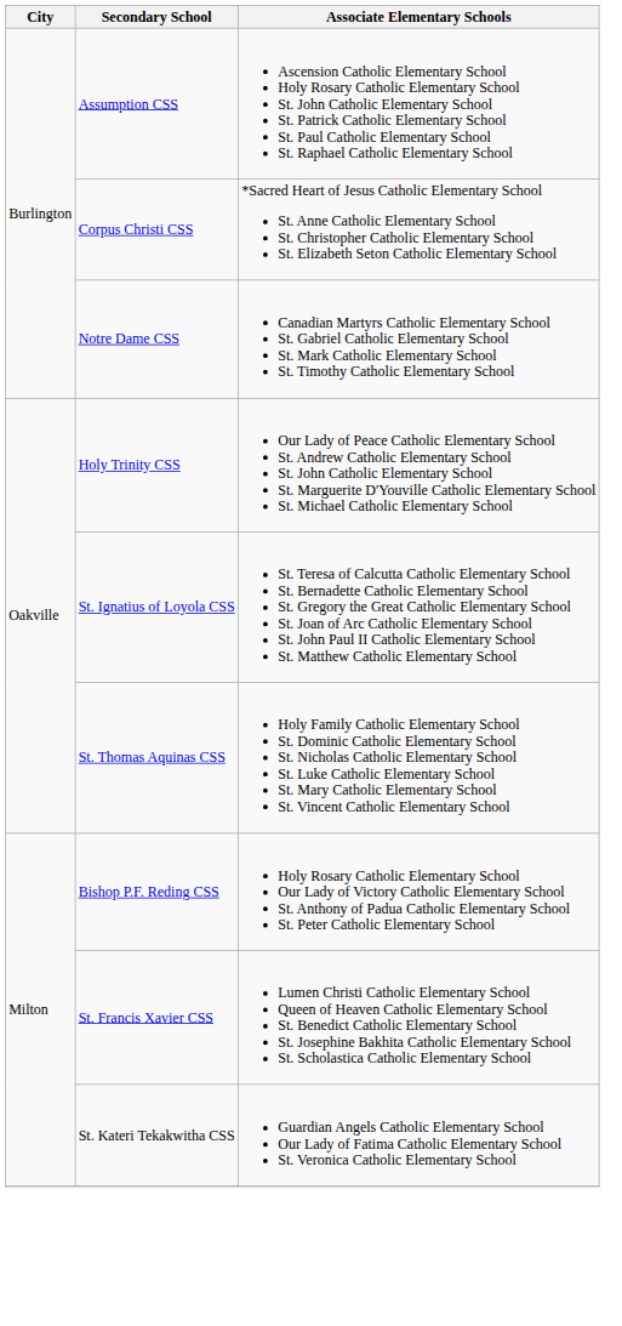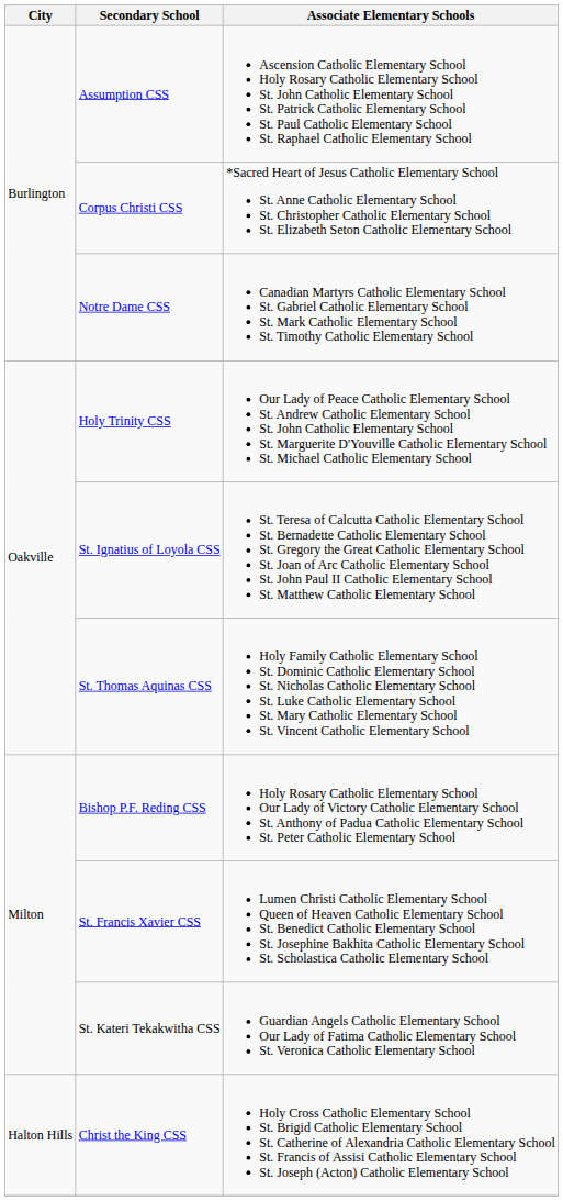 <table class="wikitable">
 <tr>
 <th>City</th>
 <th>Secondary School</th>
 <th>Associate Elementary Schools</th>
 </tr>
 <tr>
 <td rowspan="3">Burlington</td>
 <td><a href='#'>Assumption CSS</a></td>
 <td><br><ul><li>Ascension Catholic Elementary School</li><li>Holy Rosary Catholic Elementary School</li><li>St. John Catholic Elementary School</li><li>St. Patrick Catholic Elementary School</li><li>St. Paul Catholic Elementary School</li><li>St. Raphael Catholic Elementary School</li></ul></td>
 </tr>
 <tr>
 <td><a href='#'>Corpus Christi CSS</a></td>
 <td>*Sacred Heart of Jesus Catholic Elementary School<br><ul><li>St. Anne Catholic Elementary School</li><li>St. Christopher Catholic Elementary School</li><li>St. Elizabeth Seton Catholic Elementary School</li></ul></td>
 </tr>
 <tr>
 <td><a href='#'>Notre Dame CSS</a></td>
 <td><br><ul><li>Canadian Martyrs Catholic Elementary School</li><li>St. Gabriel Catholic Elementary School</li><li>St. Mark Catholic Elementary School</li><li>St. Timothy Catholic Elementary School</li></ul></td>
 </tr>
 <tr>
 <td rowspan="3">Oakville</td>
 <td><a href='#'>Holy Trinity CSS</a></td>
 <td><br><ul><li>Our Lady of Peace Catholic Elementary School</li><li>St. Andrew Catholic Elementary School</li><li>St. John Catholic Elementary School</li><li>St. Marguerite D'Youville Catholic Elementary School</li><li>St. Michael Catholic Elementary School</li></ul></td>
 </tr>
 <tr>
 <td><a href='#'>St. Ignatius of Loyola CSS</a></td>
 <td><br><ul><li>St. Teresa of Calcutta Catholic Elementary School</li><li>St. Bernadette Catholic Elementary School</li><li>St. Gregory the Great Catholic Elementary School</li><li>St. Joan of Arc Catholic Elementary School</li><li>St. John Paul II Catholic Elementary School</li><li>St. Matthew Catholic Elementary School</li></ul></td>
 </tr>
 <tr>
 <td><a href='#'>St. Thomas Aquinas CSS</a></td>
 <td><br><ul><li>Holy Family Catholic Elementary School</li><li>St. Dominic Catholic Elementary School</li><li>St. Nicholas Catholic Elementary School</li><li>St. Luke Catholic Elementary School</li><li>St. Mary Catholic Elementary School</li><li>St. Vincent Catholic Elementary School</li></ul></td>
 </tr>
 <tr>
 <td rowspan="3">Milton</td>
 <td><a href='#'>Bishop P.F. Reding CSS</a></td>
 <td><br><ul><li>Holy Rosary Catholic Elementary School</li><li>Our Lady of Victory Catholic Elementary School</li><li>St. Anthony of Padua Catholic Elementary School</li><li>St. Peter Catholic Elementary School</li></ul></td>
 </tr>
 <tr>
 <td><a href='#'>St. Francis Xavier CSS</a></td>
 <td><br><ul><li>Lumen Christi Catholic Elementary School</li><li>Queen of Heaven Catholic Elementary School</li><li>St. Benedict Catholic Elementary School</li><li>St. Josephine Bakhita Catholic Elementary School</li><li>St. Scholastica Catholic Elementary School</li></ul></td>
 </tr>
 <tr>
 <td>St. Kateri Tekakwitha CSS</td>
 <td><br><ul><li>Guardian Angels Catholic Elementary School</li><li>Our Lady of Fatima Catholic Elementary School</li><li>St. Veronica Catholic Elementary School</li></ul></td>
 </tr>
 <tr>
+<td>Halton Hills</td>
+<td><a href='#'>Christ the King CSS</a></td>
+<td><br><ul><li>Holy Cross Catholic Elementary School</li><li>St. Brigid Catholic Elementary School</li><li>St. Catherine of Alexandria Catholic Elementary School</li><li>St. Francis of Assisi Catholic Elementary School</li><li>St. Joseph (Acton) Catholic Elementary School</li></ul></td>
+</tr>
+<tr>
 </tr>
 </table>
